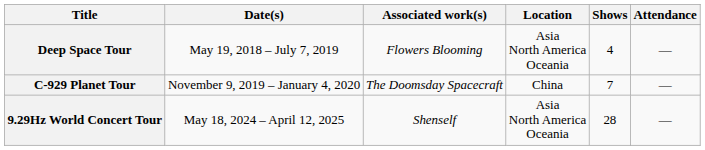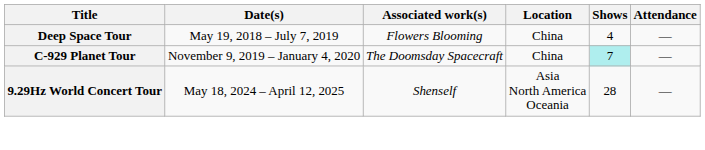 <table class="wikitable plainrowheaders" style="text-align:center">
 <tr>
 <th>Title</th>
 <th>Date(s)</th>
 <th>Associated work(s)</th>
 <th>Location</th>
 <th>Shows</th>
 <th>Attendance</th>
 </tr>
 <tr>
 <th scope="row">Deep Space Tour</th>
 <td>May 19, 2018 – July 7, 2019</td>
 <td><em>Flowers Blooming</em></td>
-<td>Asia<br>North America<br>Oceania</td>
+<td>China</td>
 <td>4</td>
 <td>—</td>
 </tr>
 <tr>
 <th scope="row">C-929 Planet Tour</th>
 <td>November 9, 2019 – January 4, 2020</td>
 <td><em>The Doomsday Spacecraft</em></td>
 <td>China</td>
-<td>7</td>
+<td style="background: paleturquoise;">7</td>
 <td>—</td>
 </tr>
 <tr>
 <th scope="row">9.29Hz World Concert Tour</th>
 <td>May 18, 2024 – April 12, 2025</td>
 <td><em>Shenself</em></td>
 <td>Asia<br>North America<br>Oceania</td>
 <td>28</td>
 <td>—</td>
 </tr>
 </table>
